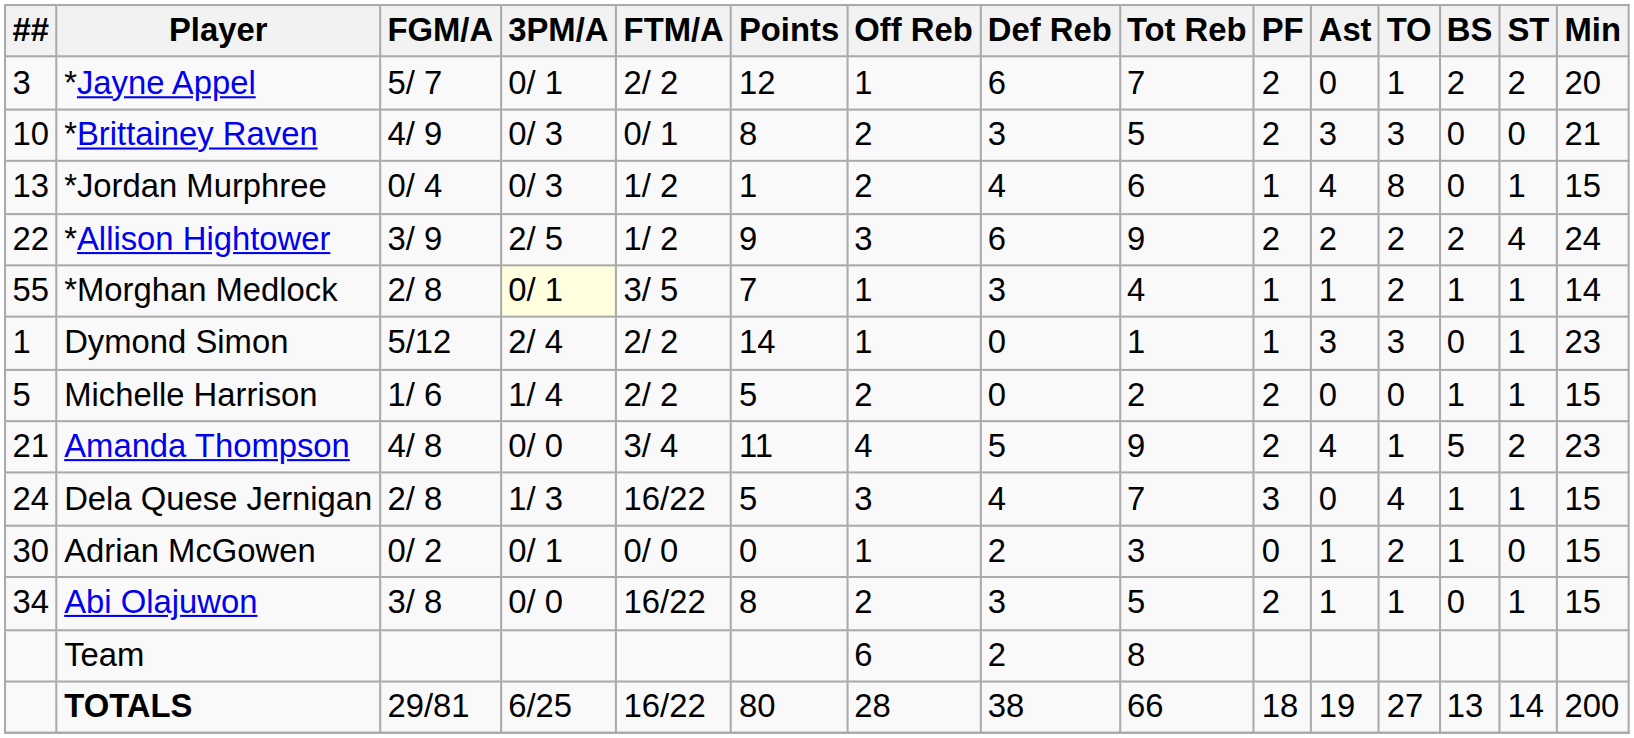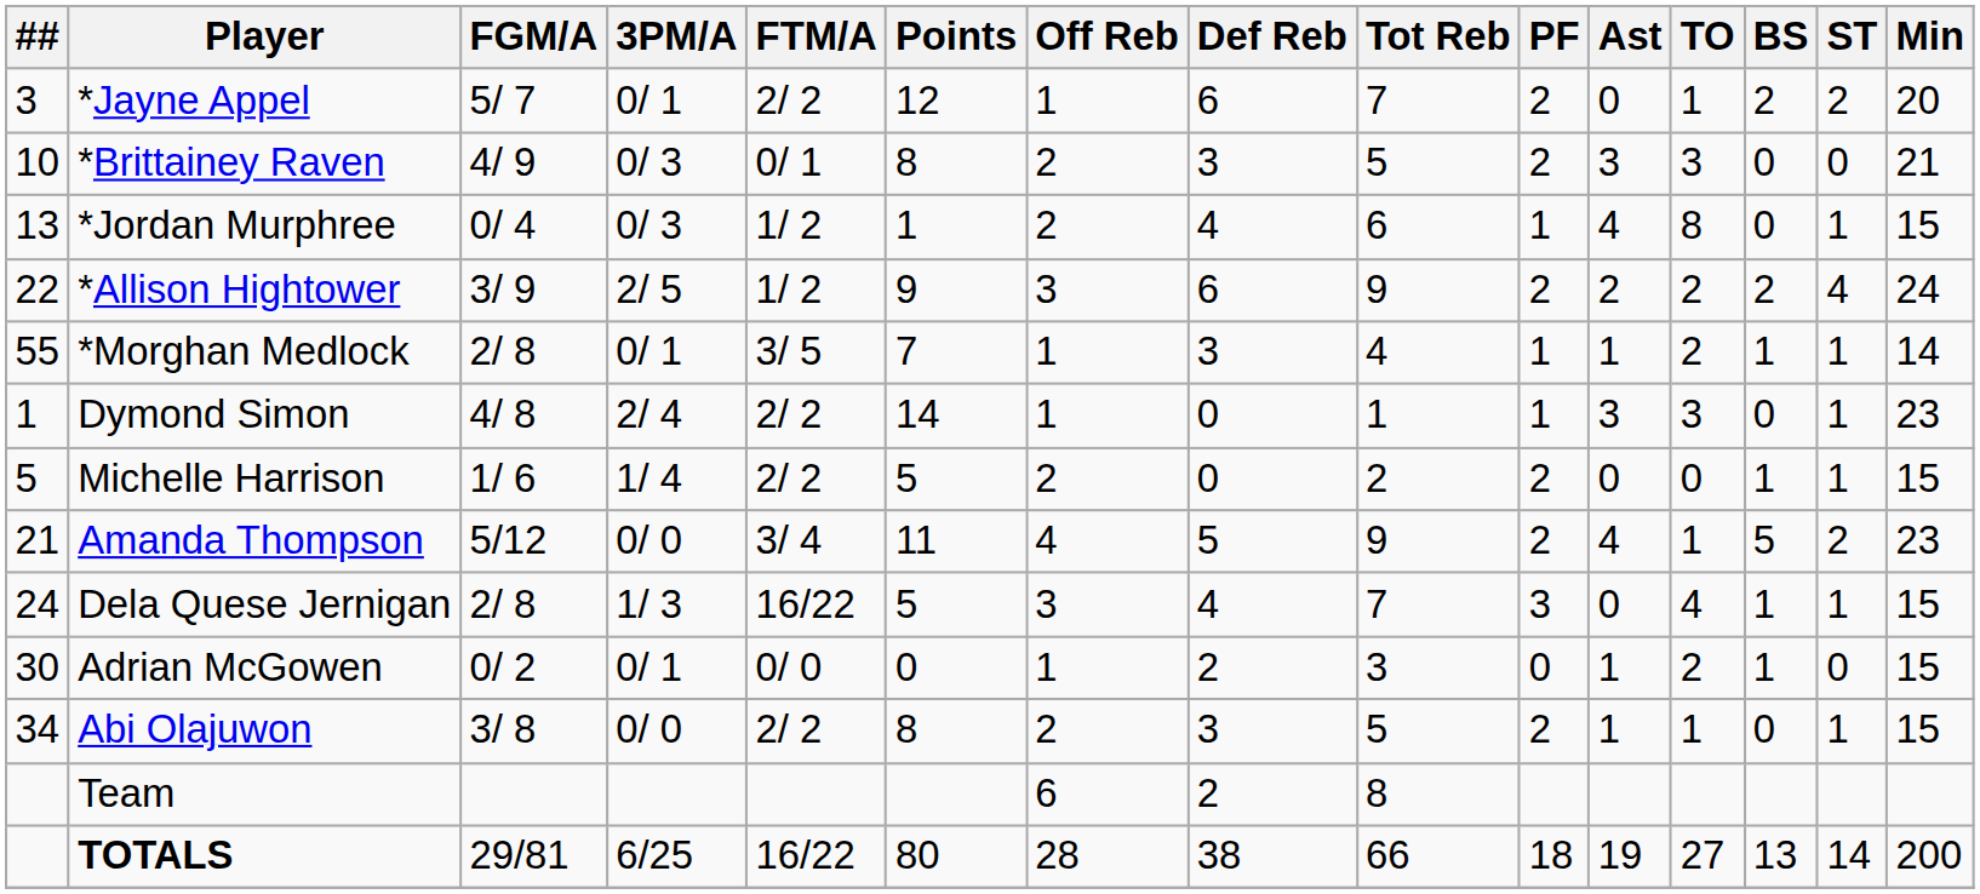 <table class="wikitable sortable">
 <tr>
 <th>##</th>
 <th>Player</th>
 <th>FGM/A</th>
 <th>3PM/A</th>
 <th>FTM/A</th>
 <th>Points</th>
 <th>Off Reb</th>
 <th>Def Reb</th>
 <th>Tot Reb</th>
 <th>PF</th>
 <th>Ast</th>
 <th>TO</th>
 <th>BS</th>
 <th>ST</th>
 <th>Min</th>
 </tr>
 <tr>
 <td>3</td>
 <td>*<a href='#'>Jayne Appel</a></td>
 <td>5/ 7</td>
 <td>0/ 1</td>
 <td>2/ 2</td>
 <td>12</td>
 <td>1</td>
 <td>6</td>
 <td>7</td>
 <td>2</td>
 <td>0</td>
 <td>1</td>
 <td>2</td>
 <td>2</td>
 <td>20</td>
 </tr>
 <tr>
 <td>10</td>
 <td>*<a href='#'>Brittainey Raven</a></td>
 <td>4/ 9</td>
 <td>0/ 3</td>
 <td>0/ 1</td>
 <td>8</td>
 <td>2</td>
 <td>3</td>
 <td>5</td>
 <td>2</td>
 <td>3</td>
 <td>3</td>
 <td>0</td>
 <td>0</td>
 <td>21</td>
 </tr>
 <tr>
 <td>13</td>
 <td>*Jordan Murphree</td>
 <td>0/ 4</td>
 <td>0/ 3</td>
 <td>1/ 2</td>
 <td>1</td>
 <td>2</td>
 <td>4</td>
 <td>6</td>
 <td>1</td>
 <td>4</td>
 <td>8</td>
 <td>0</td>
 <td>1</td>
 <td>15</td>
 </tr>
 <tr>
 <td>22</td>
 <td>*<a href='#'>Allison Hightower</a></td>
 <td>3/ 9</td>
 <td>2/ 5</td>
 <td>1/ 2</td>
 <td>9</td>
 <td>3</td>
 <td>6</td>
 <td>9</td>
 <td>2</td>
 <td>2</td>
 <td>2</td>
 <td>2</td>
 <td>4</td>
 <td>24</td>
 </tr>
 <tr>
 <td>55</td>
 <td>*Morghan Medlock</td>
 <td>2/ 8</td>
-<td style="background: lightyellow;">0/ 1</td>
+<td>0/ 1</td>
 <td>3/ 5</td>
 <td>7</td>
 <td>1</td>
 <td>3</td>
 <td>4</td>
 <td>1</td>
 <td>1</td>
 <td>2</td>
 <td>1</td>
 <td>1</td>
 <td>14</td>
 </tr>
 <tr>
 <td>1</td>
 <td>Dymond Simon</td>
-<td>5/12</td>
+<td>4/ 8</td>
 <td>2/ 4</td>
 <td>2/ 2</td>
 <td>14</td>
 <td>1</td>
 <td>0</td>
 <td>1</td>
 <td>1</td>
 <td>3</td>
 <td>3</td>
 <td>0</td>
 <td>1</td>
 <td>23</td>
 </tr>
 <tr>
 <td>5</td>
 <td>Michelle Harrison</td>
 <td>1/ 6</td>
 <td>1/ 4</td>
 <td>2/ 2</td>
 <td>5</td>
 <td>2</td>
 <td>0</td>
 <td>2</td>
 <td>2</td>
 <td>0</td>
 <td>0</td>
 <td>1</td>
 <td>1</td>
 <td>15</td>
 </tr>
 <tr>
 <td>21</td>
 <td><a href='#'>Amanda Thompson</a></td>
-<td>4/ 8</td>
+<td>5/12</td>
 <td>0/ 0</td>
 <td>3/ 4</td>
 <td>11</td>
 <td>4</td>
 <td>5</td>
 <td>9</td>
 <td>2</td>
 <td>4</td>
 <td>1</td>
 <td>5</td>
 <td>2</td>
 <td>23</td>
 </tr>
 <tr>
 <td>24</td>
 <td>Dela Quese Jernigan</td>
 <td>2/ 8</td>
 <td>1/ 3</td>
 <td>16/22</td>
 <td>5</td>
 <td>3</td>
 <td>4</td>
 <td>7</td>
 <td>3</td>
 <td>0</td>
 <td>4</td>
 <td>1</td>
 <td>1</td>
 <td>15</td>
 </tr>
 <tr>
 <td>30</td>
 <td>Adrian McGowen</td>
 <td>0/ 2</td>
 <td>0/ 1</td>
 <td>0/ 0</td>
 <td>0</td>
 <td>1</td>
 <td>2</td>
 <td>3</td>
 <td>0</td>
 <td>1</td>
 <td>2</td>
 <td>1</td>
 <td>0</td>
 <td>15</td>
 </tr>
 <tr>
 <td>34</td>
 <td><a href='#'>Abi Olajuwon</a></td>
 <td>3/ 8</td>
 <td>0/ 0</td>
-<td>16/22</td>
+<td>2/ 2</td>
 <td>8</td>
 <td>2</td>
 <td>3</td>
 <td>5</td>
 <td>2</td>
 <td>1</td>
 <td>1</td>
 <td>0</td>
 <td>1</td>
 <td>15</td>
 </tr>
 <tr>
 <td></td>
 <td>Team</td>
 <td></td>
 <td></td>
 <td></td>
 <td></td>
 <td>6</td>
 <td>2</td>
 <td>8</td>
 <td></td>
 <td></td>
 <td></td>
 <td></td>
 <td></td>
 <td></td>
 </tr>
 <tr>
 <td></td>
 <td><strong>TOTALS</strong></td>
 <td>29/81</td>
 <td>6/25</td>
 <td>16/22</td>
 <td>80</td>
 <td>28</td>
 <td>38</td>
 <td>66</td>
 <td>18</td>
 <td>19</td>
 <td>27</td>
 <td>13</td>
 <td>14</td>
 <td>200</td>
 </tr>
 <tr>
 </tr>
 </table>
